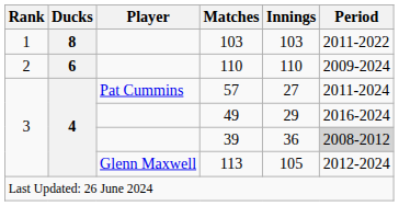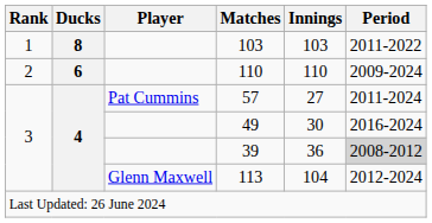 <table class="wikitable plainrowheaders sortable">
 <tr>
 <th scope=col>Rank</th>
 <th scope=col>Ducks</th>
 <th scope=col>Player</th>
 <th scope=col>Matches</th>
 <th scope=col>Innings</th>
 <th scope=col>Period</th>
 </tr>
 <tr>
 <td align=center>1</td>
 <th scope=row style=text-align:center;>8</th>
 <td></td>
 <td align=center>103</td>
 <td align=center>103</td>
 <td>2011-2022</td>
 </tr>
 <tr>
 <td align=center>2</td>
 <th scope=row style=text-align:center;>6</th>
 <td></td>
 <td align=center>110</td>
 <td align=center>110</td>
 <td>2009-2024</td>
 </tr>
 <tr>
 <td align=center rowspan=4>3</td>
 <th scope=row style=text-align:center; rowspan=4>4</th>
 <td><a href='#'>Pat Cummins</a></td>
 <td align=center>57</td>
 <td align=center>27</td>
 <td>2011-2024</td>
 </tr>
 <tr>
 <td></td>
 <td align=center>49</td>
-<td align=center>29</td>
+<td align=center>30</td>
 <td>2016-2024</td>
 </tr>
 <tr>
 <td></td>
 <td align=center>39</td>
 <td align=center>36</td>
 <td style="background: lightgrey;">2008-2012</td>
 </tr>
 <tr>
 <td><a href='#'>Glenn Maxwell</a></td>
 <td align=center>113</td>
-<td align=center>105</td>
+<td align=center>104</td>
 <td>2012-2024</td>
 </tr>
 <tr class=sortbottom>
 <td colspan=6><small>Last Updated: 26 June 2024</small></td>
 </tr>
 </table>
